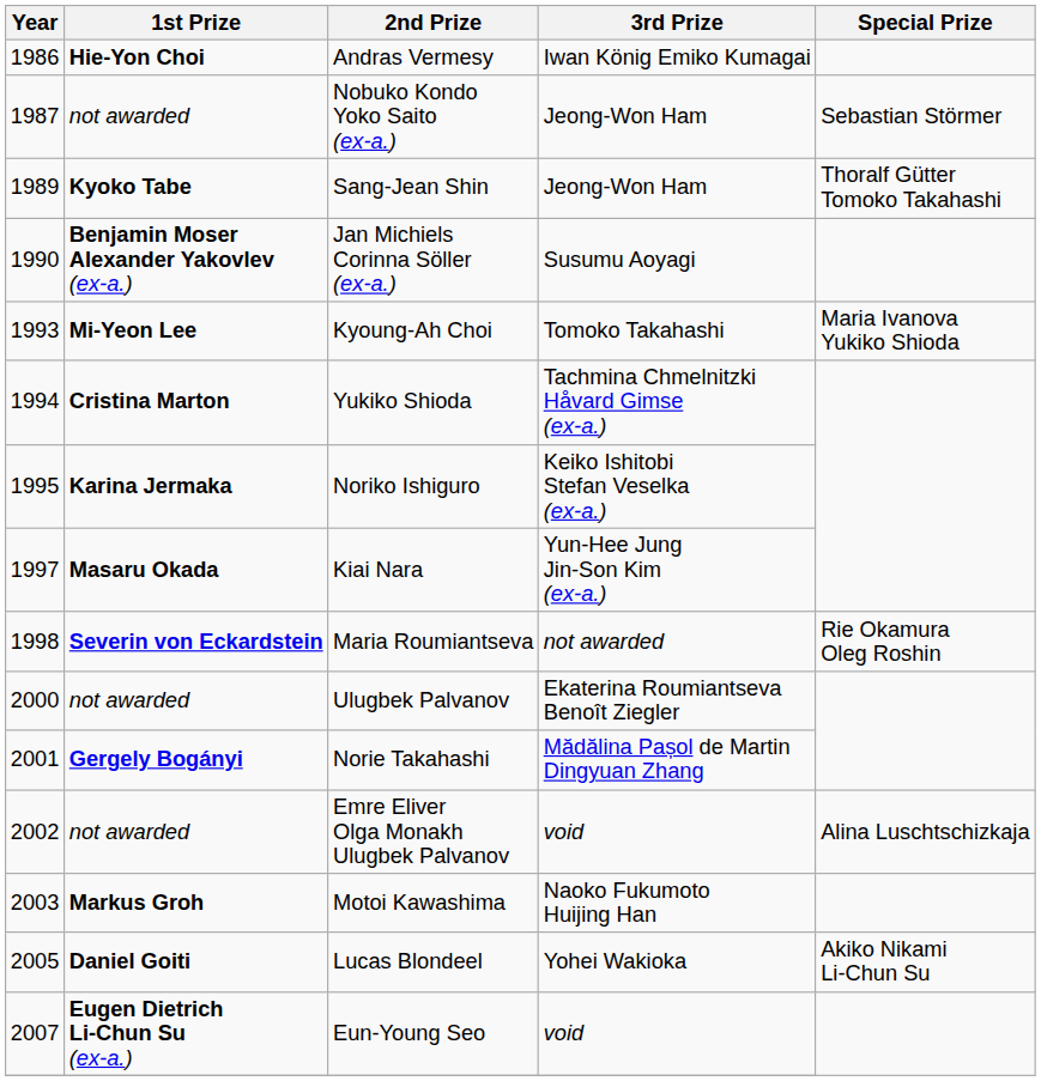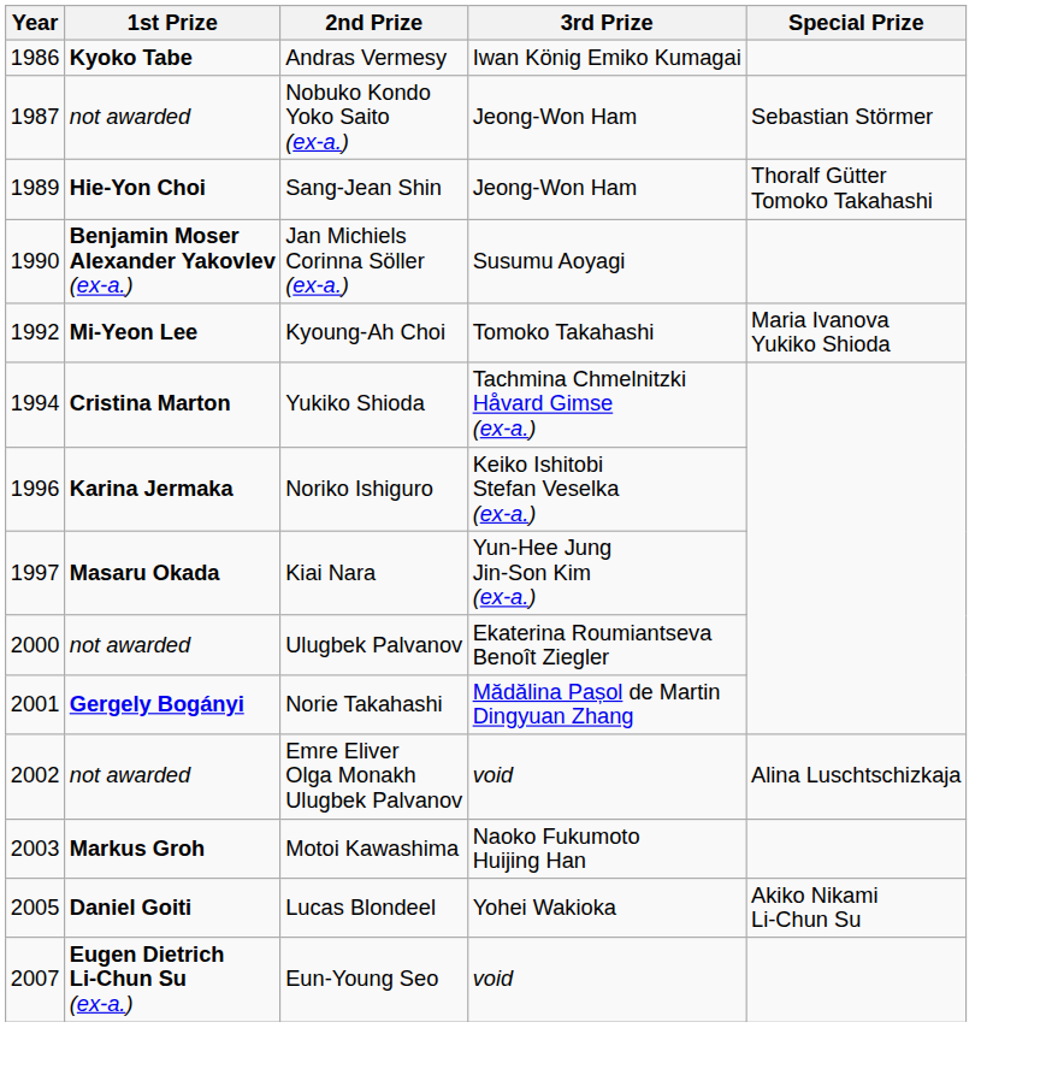 <table class="wikitable" valign="top">
 <tr>
 <th>Year</th>
 <th>1st Prize</th>
 <th>2nd Prize</th>
 <th>3rd Prize</th>
 <th>Special Prize</th>
 </tr>
 <tr>
 <td>1986</td>
-<td> <strong>Hie-Yon Choi</strong></td>
+<td> <strong>Kyoko Tabe</strong></td>
 <td> Andras Vermesy</td>
 <td>Iwan König  Emiko Kumagai</td>
 </tr>
 <tr>
 <td>1987</td>
 <td><em>not awarded</em></td>
 <td> Nobuko Kondo <br>  Yoko Saito <br> <em>(<a href='#'>ex-a.</a>)</em></td>
 <td> Jeong-Won Ham</td>
 <td> Sebastian Störmer</td>
 </tr>
 <tr>
 <td>1989</td>
-<td> <strong>Kyoko Tabe</strong></td>
+<td> <strong>Hie-Yon Choi</strong></td>
 <td> Sang-Jean Shin</td>
 <td> Jeong-Won Ham</td>
 <td> Thoralf Gütter <br>  Tomoko Takahashi</td>
 </tr>
 <tr>
 <td>1990</td>
 <td> <strong>Benjamin Moser</strong> <br>  <strong>Alexander Yakovlev</strong><br> <em>(<a href='#'>ex-a.</a>)</em></td>
 <td> Jan Michiels <br>  Corinna Söller<em> <br> (<a href='#'>ex-a.</a>)</em></td>
 <td> Susumu Aoyagi</td>
 </tr>
 <tr>
-<td>1993</td>
+<td>1992</td>
 <td> <strong>Mi-Yeon Lee</strong></td>
 <td> Kyoung-Ah Choi</td>
 <td> Tomoko Takahashi</td>
 <td> Maria Ivanova <br>  Yukiko Shioda</td>
 </tr>
 <tr>
 <td>1994</td>
 <td>  <strong>Cristina Marton</strong></td>
 <td> Yukiko Shioda</td>
 <td> Tachmina Chmelnitzki <br>  <a href='#'>Håvard Gimse</a> <br> <em>(<a href='#'>ex-a.</a>)</em></td>
 </tr>
 <tr>
-<td>1995</td>
+<td>1996</td>
 <td> <strong>Karina Jermaka</strong></td>
 <td> Noriko Ishiguro</td>
 <td> Keiko Ishitobi <br>  Stefan Veselka<br><em>(<a href='#'>ex-a.</a>)</em></td>
 </tr>
 <tr>
 <td>1997</td>
 <td> <strong>Masaru Okada</strong></td>
 <td> Kiai Nara</td>
 <td> Yun-Hee Jung <br>  Jin-Son Kim <br> <em>(<a href='#'>ex-a.</a>)</em></td>
-</tr>
-<tr>
-<td>1998</td>
-<td> <strong><a href='#'>Severin von Eckardstein</a></strong></td>
-<td> Maria Roumiantseva</td>
-<td><em>not awarded</em></td>
-<td> Rie Okamura <br>  Oleg Roshin</td>
 </tr>
 <tr>
 <td>2000</td>
 <td><em>not awarded</em></td>
 <td> Ulugbek Palvanov</td>
 <td> Ekaterina Roumiantseva <br>  Benoît Ziegler</td>
 </tr>
 <tr>
 <td>2001</td>
 <td> <strong><a href='#'>Gergely Bogányi</a></strong></td>
 <td> Norie Takahashi</td>
 <td> <a href='#'>Mădălina Pașol</a> de Martin <br>  <a href='#'>Dingyuan Zhang</a></td>
 </tr>
 <tr>
 <td>2002</td>
 <td><em>not awarded</em></td>
 <td> Emre Eliver <br>  Olga Monakh <br>  Ulugbek Palvanov</td>
 <td><em>void</em></td>
 <td> Alina Luschtschizkaja</td>
 </tr>
 <tr>
 <td>2003</td>
 <td> <strong>Markus Groh</strong></td>
 <td> Motoi Kawashima</td>
 <td> Naoko Fukumoto <br>  Huijing Han</td>
 </tr>
 <tr>
 <td>2005</td>
 <td> <strong>Daniel Goiti</strong></td>
 <td>  Lucas Blondeel</td>
 <td> Yohei Wakioka</td>
 <td> Akiko Nikami <br>  Li-Chun Su</td>
 </tr>
 <tr>
 <td>2007</td>
 <td> <strong>Eugen Dietrich</strong> <br>  <strong>Li-Chun Su</strong><br> <em>(<a href='#'>ex-a.</a>)</em></td>
 <td> Eun-Young Seo</td>
 <td><em>void</em></td>
 </tr>
 <tr>
 </tr>
 </table>
